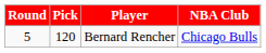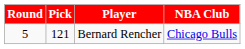 <table class="wikitable">
 <tr>
 <th style="background:red; color:#FFFFFF;">Round</th>
 <th style="background:red; color:#FFFFFF;">Pick</th>
 <th style="background:red; color:#FFFFFF;">Player</th>
 <th style="background:red; color:#FFFFFF;">NBA Club</th>
 </tr>
 <tr style="text-align:center;">
 <td>5</td>
-<td>120</td>
+<td>121</td>
 <td>Bernard Rencher</td>
 <td><a href='#'>Chicago Bulls</a></td>
 </tr>
 </table>
